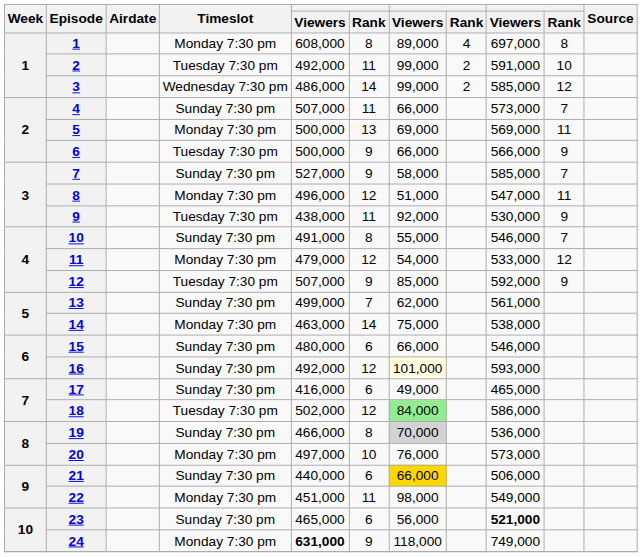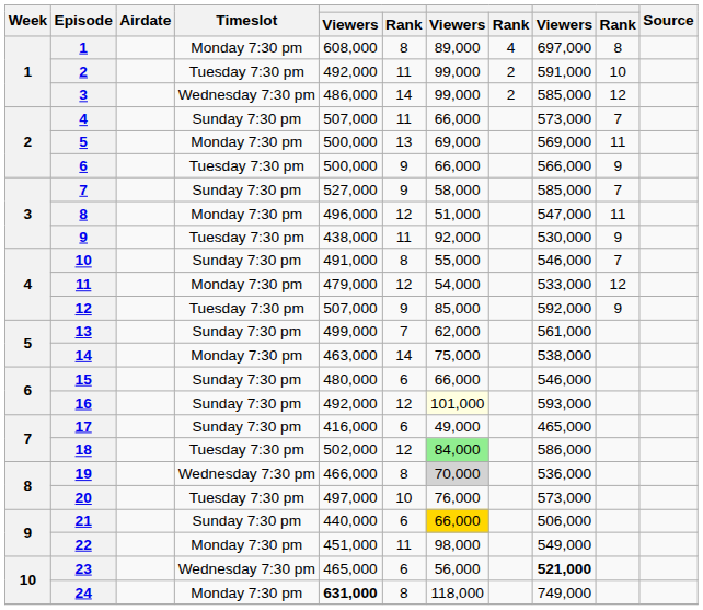 <table class="wikitable nowrap" style="text-align:center; font-size:90%; line-height:16px;">
 <tr>
 <th rowspan="2">Week</th>
 <th rowspan="2">Episode</th>
 <th rowspan="2" class="unsortable">Airdate</th>
 <th rowspan="2" class="unsortable">Timeslot</th>
 <th colspan="2"></th>
 <th colspan="2"></th>
 <th colspan="2"></th>
 <th rowspan="2">Source</th>
 </tr>
 <tr>
 <th>Viewers</th>
 <th>Rank</th>
 <th>Viewers</th>
 <th>Rank</th>
 <th>Viewers</th>
 <th>Rank</th>
 </tr>
 <tr>
 <th rowspan="3">1</th>
 <th><a href='#'>1</a></th>
 <td style="text-align:left"></td>
 <td>Monday 7:30 pm</td>
 <td>608,000</td>
 <td>8</td>
 <td>89,000</td>
 <td>4</td>
 <td>697,000</td>
 <td>8</td>
 <td></td>
 </tr>
 <tr>
 <th><a href='#'>2</a></th>
 <td style="text-align:left"></td>
 <td>Tuesday 7:30 pm</td>
 <td>492,000</td>
 <td>11</td>
 <td>99,000</td>
 <td>2</td>
 <td>591,000</td>
 <td>10</td>
 <td></td>
 </tr>
 <tr>
 <th><a href='#'>3</a></th>
 <td style="text-align:left"></td>
 <td>Wednesday 7:30 pm</td>
 <td>486,000</td>
 <td>14</td>
 <td>99,000</td>
 <td>2</td>
 <td>585,000</td>
 <td>12</td>
 <td></td>
 </tr>
 <tr>
 <th rowspan="3">2</th>
 <th><a href='#'>4</a></th>
 <td style="text-align:left"></td>
 <td>Sunday 7:30 pm</td>
 <td>507,000</td>
 <td>11</td>
 <td>66,000</td>
 <td></td>
 <td>573,000</td>
 <td>7</td>
 <td></td>
 </tr>
 <tr>
 <th><a href='#'>5</a></th>
 <td style="text-align:left"></td>
 <td>Monday 7:30 pm</td>
 <td>500,000</td>
 <td>13</td>
 <td>69,000</td>
 <td></td>
 <td>569,000</td>
 <td>11</td>
 <td></td>
 </tr>
 <tr>
 <th><a href='#'>6</a></th>
 <td style="text-align:left"></td>
 <td>Tuesday 7:30 pm</td>
 <td>500,000</td>
 <td>9</td>
 <td>66,000</td>
 <td></td>
 <td>566,000</td>
 <td>9</td>
 <td></td>
 </tr>
 <tr>
 <th rowspan="3">3</th>
 <th><a href='#'>7</a></th>
 <td style="text-align:left"></td>
 <td>Sunday 7:30 pm</td>
 <td>527,000</td>
 <td>9</td>
 <td>58,000</td>
 <td></td>
 <td>585,000</td>
 <td>7</td>
 <td></td>
 </tr>
 <tr>
 <th><a href='#'>8</a></th>
 <td style="text-align:left"></td>
 <td>Monday 7:30 pm</td>
 <td>496,000</td>
 <td>12</td>
 <td>51,000</td>
 <td></td>
 <td>547,000</td>
 <td>11</td>
 <td></td>
 </tr>
 <tr>
 <th><a href='#'>9</a></th>
 <td style="text-align:left"></td>
 <td>Tuesday 7:30 pm</td>
 <td>438,000</td>
 <td>11</td>
 <td>92,000</td>
 <td></td>
 <td>530,000</td>
 <td>9</td>
 <td></td>
 </tr>
 <tr>
 <th rowspan="3">4</th>
 <th><a href='#'>10</a></th>
 <td style="text-align:left"></td>
 <td>Sunday 7:30 pm</td>
 <td>491,000</td>
 <td>8</td>
 <td>55,000</td>
 <td></td>
 <td>546,000</td>
 <td>7</td>
 <td></td>
 </tr>
 <tr>
 <th><a href='#'>11</a></th>
 <td style="text-align:left"></td>
 <td>Monday 7:30 pm</td>
 <td>479,000</td>
 <td>12</td>
 <td>54,000</td>
 <td></td>
 <td>533,000</td>
 <td>12</td>
 <td></td>
 </tr>
 <tr>
 <th><a href='#'>12</a></th>
 <td style="text-align:left"></td>
 <td>Tuesday 7:30 pm</td>
 <td>507,000</td>
 <td>9</td>
 <td>85,000</td>
 <td></td>
 <td>592,000</td>
 <td>9</td>
 <td></td>
 </tr>
 <tr>
 <th rowspan="2">5</th>
 <th><a href='#'>13</a></th>
 <td style="text-align:left"></td>
 <td>Sunday 7:30 pm</td>
 <td>499,000</td>
 <td>7</td>
 <td>62,000</td>
 <td></td>
 <td>561,000</td>
 <td></td>
 <td></td>
 </tr>
 <tr>
 <th><a href='#'>14</a></th>
 <td style="text-align:left"></td>
 <td>Monday 7:30 pm</td>
 <td>463,000</td>
 <td>14</td>
 <td>75,000</td>
 <td></td>
 <td>538,000</td>
 <td></td>
 <td></td>
 </tr>
 <tr>
 <th rowspan="2">6</th>
 <th><a href='#'>15</a></th>
 <td style="text-align:left"></td>
 <td>Sunday 7:30 pm</td>
 <td>480,000</td>
 <td>6</td>
 <td>66,000</td>
 <td></td>
 <td>546,000</td>
 <td></td>
 <td></td>
 </tr>
 <tr>
 <th><a href='#'>16</a></th>
 <td style="text-align:left"></td>
 <td>Sunday 7:30 pm</td>
 <td>492,000</td>
 <td>12</td>
 <td style="background: lightyellow;">101,000</td>
 <td></td>
 <td>593,000</td>
 <td></td>
 <td></td>
 </tr>
 <tr>
 <th rowspan="2">7</th>
 <th><a href='#'>17</a></th>
 <td style="text-align:left"></td>
 <td>Sunday 7:30 pm</td>
 <td>416,000</td>
 <td>6</td>
 <td>49,000</td>
 <td></td>
 <td>465,000</td>
 <td></td>
 <td></td>
 </tr>
 <tr>
 <th><a href='#'>18</a></th>
 <td style="text-align:left"></td>
 <td>Tuesday 7:30 pm</td>
 <td>502,000</td>
 <td>12</td>
 <td style="background: lightgreen;">84,000</td>
 <td></td>
 <td>586,000</td>
 <td></td>
 <td></td>
 </tr>
 <tr>
 <th rowspan="2">8</th>
 <th><a href='#'>19</a></th>
 <td style="text-align:left"></td>
-<td>Sunday 7:30 pm</td>
+<td>Wednesday 7:30 pm</td>
 <td>466,000</td>
 <td>8</td>
 <td style="background: lightgrey;">70,000</td>
 <td></td>
 <td>536,000</td>
 <td></td>
 <td></td>
 </tr>
 <tr>
 <th><a href='#'>20</a></th>
 <td style="text-align:left"></td>
-<td>Monday 7:30 pm</td>
+<td>Tuesday 7:30 pm</td>
 <td>497,000</td>
 <td>10</td>
 <td>76,000</td>
 <td></td>
 <td>573,000</td>
 <td></td>
 <td></td>
 </tr>
 <tr>
 <th rowspan="2">9</th>
 <th><a href='#'>21</a></th>
 <td style="text-align:left"></td>
 <td>Sunday 7:30 pm</td>
 <td>440,000</td>
 <td>6</td>
 <td style="background: gold;">66,000</td>
 <td></td>
 <td>506,000</td>
 <td></td>
 <td></td>
 </tr>
 <tr>
 <th><a href='#'>22</a></th>
 <td style="text-align:left"></td>
 <td>Monday 7:30 pm</td>
 <td>451,000</td>
 <td>11</td>
 <td>98,000</td>
 <td></td>
 <td>549,000</td>
 <td></td>
 <td></td>
 </tr>
 <tr>
 <th rowspan="2">10</th>
 <th><a href='#'>23</a></th>
 <td style="text-align:left"></td>
-<td>Sunday 7:30 pm</td>
+<td>Wednesday 7:30 pm</td>
 <td>465,000</td>
 <td>6</td>
 <td>56,000</td>
 <td></td>
 <td><strong>521,000</strong></td>
 <td></td>
 <td></td>
 </tr>
 <tr>
 <th><a href='#'>24</a></th>
 <td style="text-align:left"></td>
 <td>Monday 7:30 pm</td>
 <td><strong>631,000</strong></td>
-<td>9</td>
+<td>8</td>
 <td>118,000</td>
 <td></td>
 <td>749,000</td>
 <td></td>
 <td></td>
 </tr>
 <tr>
 </tr>
 </table>
